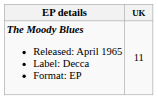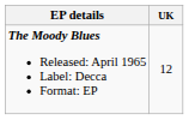 <table class="wikitable">
 <tr>
 <th scope="col">EP details</th>
 <th scope="col" width="35"><small>UK</small></th>
 </tr>
 <tr>
 <td><strong><em>The Moody Blues</em></strong><br><ul><li>Released: April 1965</li><li>Label: Decca</li><li>Format: EP</li></ul></td>
-<td style="text-align:center">11</td>
+<td style="text-align:center">12</td>
 </tr>
 </table>
